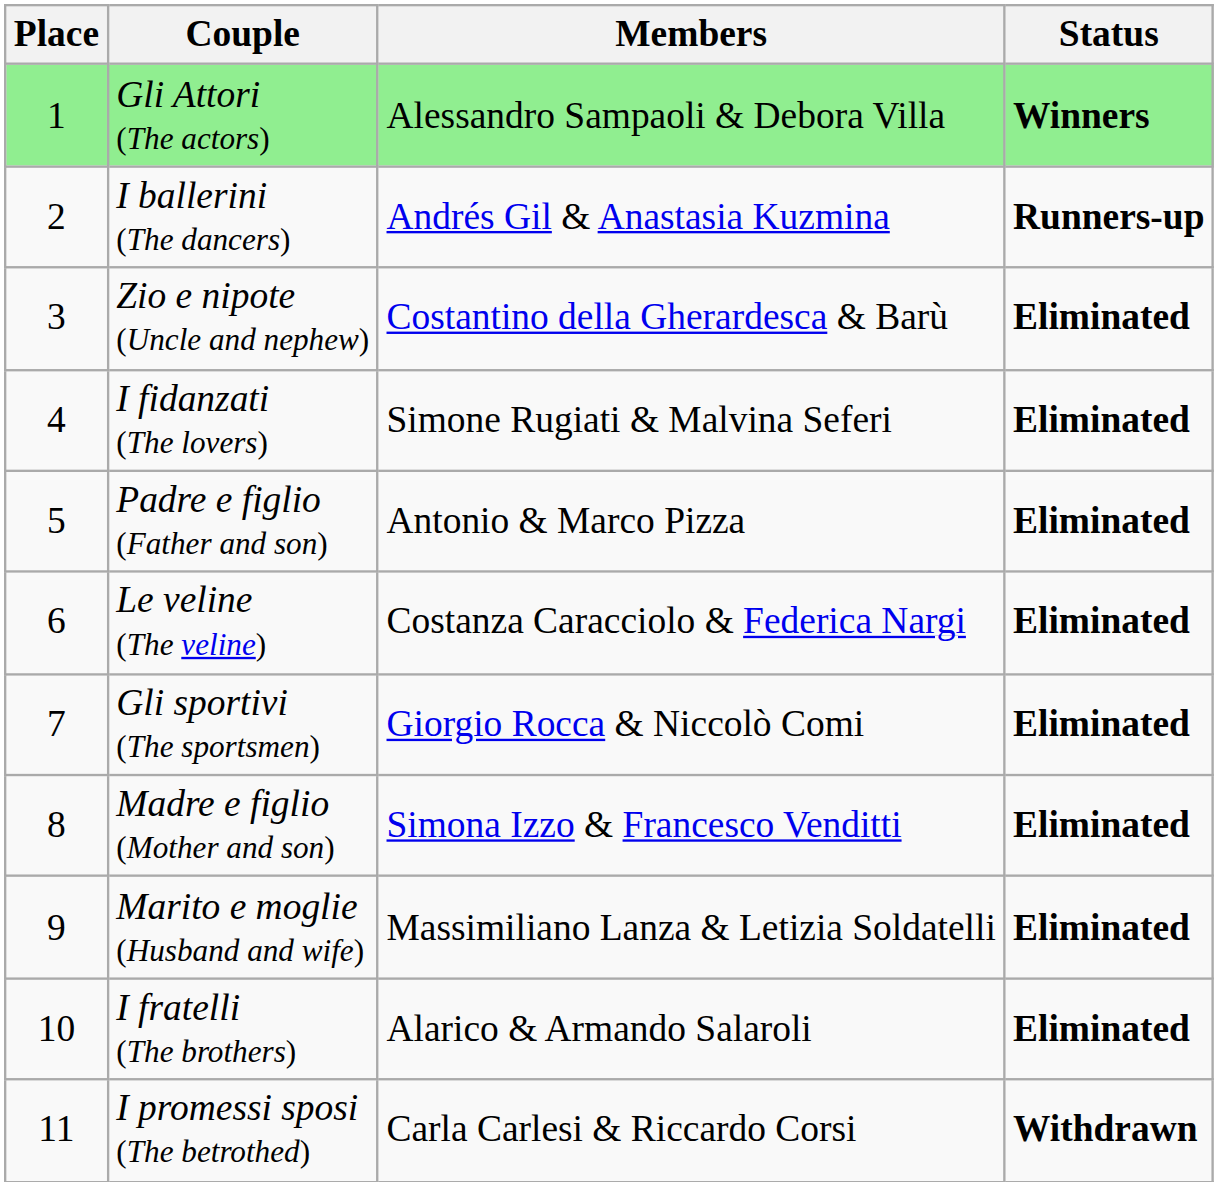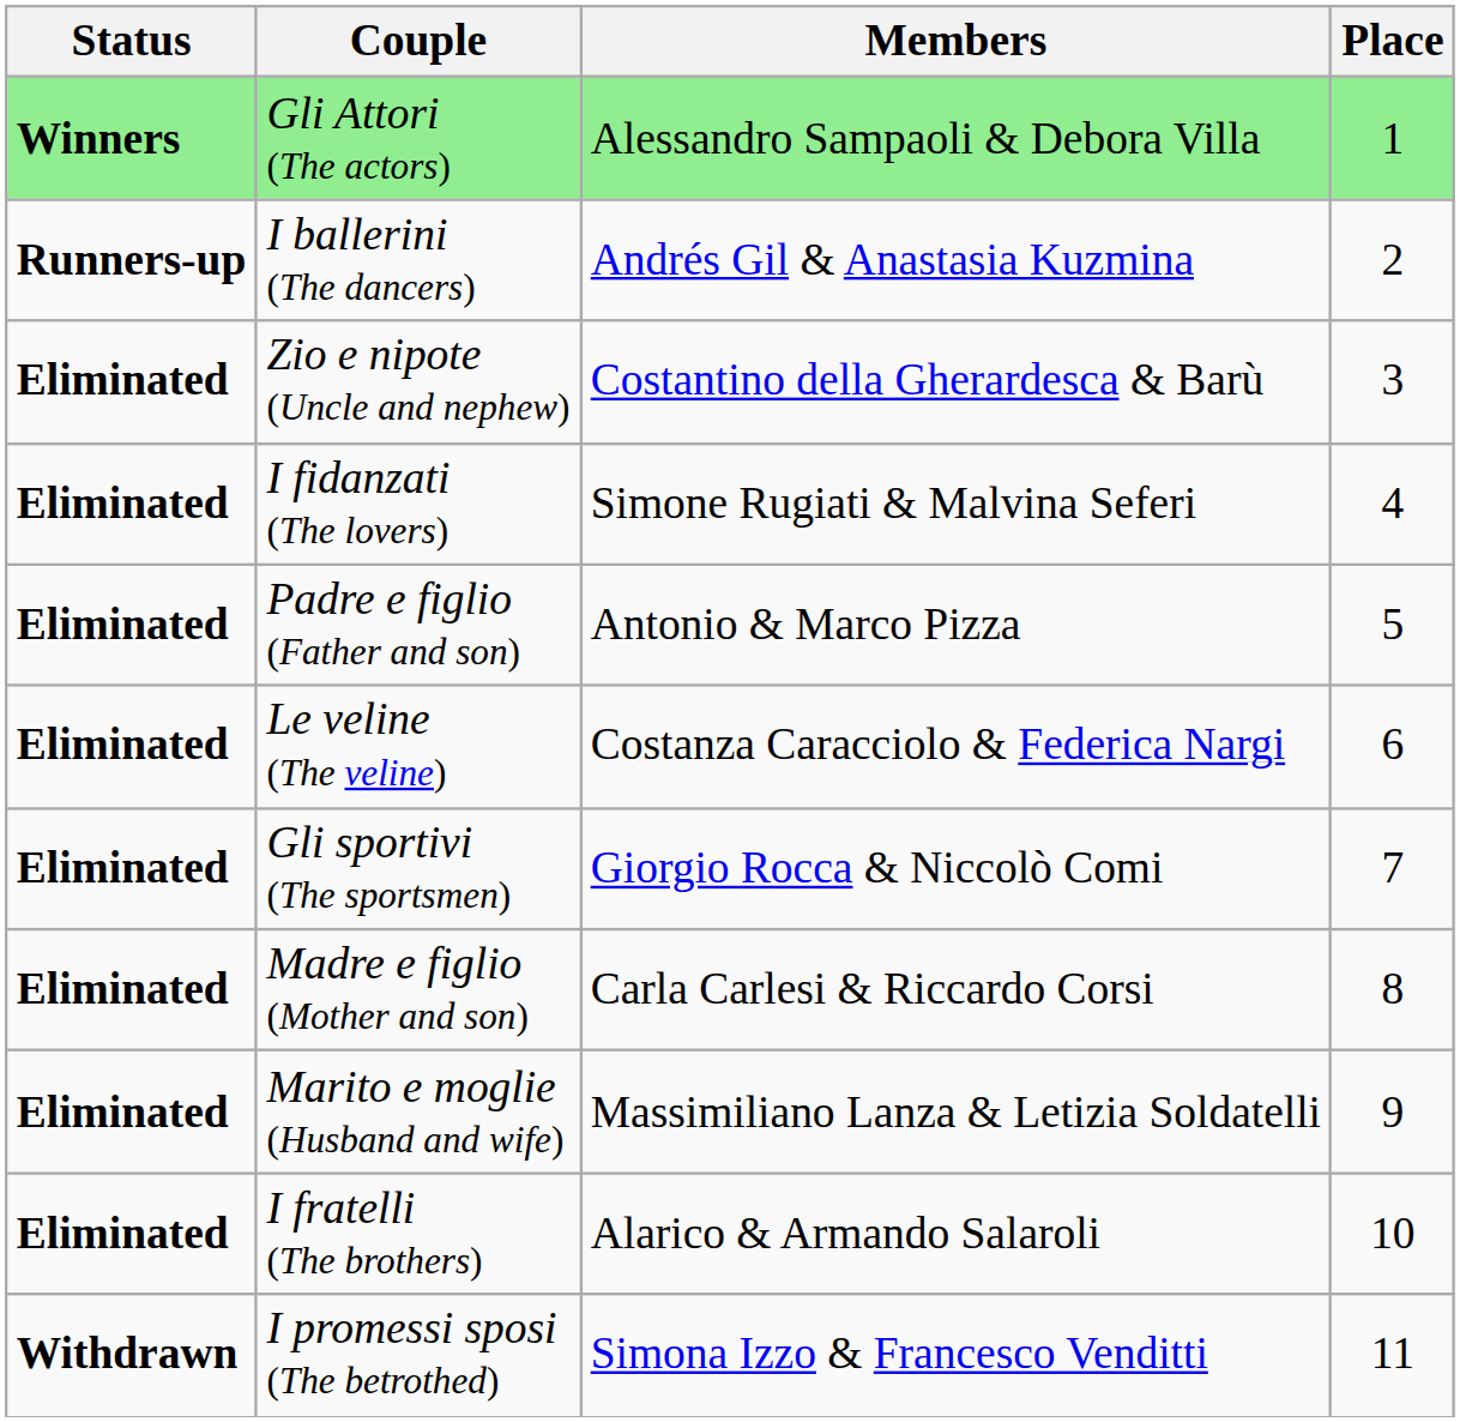 <table class="wikitable">
 <tr>
-<th>Place</th>
+<th>Status</th>
 <th>Couple</th>
 <th>Members</th>
-<th>Status</th>
+<th>Place</th>
 </tr>
 <tr style="background:#90EE90;">
-<td align="center">1</td>
+<td><strong>Winners</strong></td>
 <td><em>Gli Attori</em><br><small>(<em>The actors</em>)</small></td>
 <td>Alessandro Sampaoli & Debora Villa</td>
-<td><strong>Winners</strong></td>
+<td align="center">1</td>
 </tr>
 <tr>
-<td align="center">2</td>
+<td><strong>Runners-up</strong></td>
 <td><em>I ballerini</em><br><small>(<em>The dancers</em>)</small></td>
 <td><a href='#'>Andrés Gil</a> & <a href='#'>Anastasia Kuzmina</a></td>
-<td><strong>Runners-up</strong></td>
+<td align="center">2</td>
 </tr>
 <tr>
-<td align="center">3</td>
+<td><strong>Eliminated</strong></td>
 <td><em>Zio e nipote</em><br><small>(<em>Uncle and nephew</em>)</small></td>
 <td><a href='#'>Costantino della Gherardesca</a> & Barù</td>
-<td><strong>Eliminated</strong></td>
+<td align="center">3</td>
 </tr>
 <tr>
-<td align="center">4</td>
+<td><strong>Eliminated</strong></td>
 <td><em>I fidanzati</em><br><small>(<em>The lovers</em>)</small></td>
 <td>Simone Rugiati & Malvina Seferi</td>
-<td><strong>Eliminated</strong></td>
+<td align="center">4</td>
 </tr>
 <tr>
-<td align="center">5</td>
+<td><strong>Eliminated</strong></td>
 <td><em>Padre e figlio</em><br><small>(<em>Father and son</em>)</small></td>
 <td>Antonio & Marco Pizza</td>
-<td><strong>Eliminated</strong></td>
+<td align="center">5</td>
 </tr>
 <tr>
-<td align="center">6</td>
+<td><strong>Eliminated</strong></td>
 <td><em>Le veline</em><br><small>(<em>The <a href='#'>veline</a></em>)</small></td>
 <td>Costanza Caracciolo & <a href='#'>Federica Nargi</a></td>
-<td><strong>Eliminated</strong></td>
+<td align="center">6</td>
 </tr>
 <tr>
-<td align="center">7</td>
+<td><strong>Eliminated</strong></td>
 <td><em>Gli sportivi</em><br><small>(<em>The sportsmen</em>)</small></td>
 <td><a href='#'>Giorgio Rocca</a> & Niccolò Comi</td>
-<td><strong>Eliminated</strong></td>
+<td align="center">7</td>
 </tr>
 <tr>
+<td><strong>Eliminated</strong></td>
+<td><em>Madre e figlio</em><br><small>(<em>Mother and son</em>)</small></td>
+<td>Carla Carlesi & Riccardo Corsi</td>
 <td align="center">8</td>
-<td><em>Madre e figlio</em><br><small>(<em>Mother and son</em>)</small></td>
-<td><a href='#'>Simona Izzo</a> & <a href='#'>Francesco Venditti</a></td>
-<td><strong>Eliminated</strong></td>
 </tr>
 <tr>
-<td align="center">9</td>
+<td><strong>Eliminated</strong></td>
 <td><em>Marito e moglie</em><br><small>(<em>Husband and wife</em>)</small></td>
 <td>Massimiliano Lanza & Letizia Soldatelli</td>
-<td><strong>Eliminated</strong></td>
+<td align="center">9</td>
 </tr>
 <tr>
-<td align="center">10</td>
+<td><strong>Eliminated</strong></td>
 <td><em>I fratelli</em><br><small>(<em>The brothers</em>)</small></td>
 <td>Alarico & Armando Salaroli</td>
-<td><strong>Eliminated</strong></td>
+<td align="center">10</td>
 </tr>
 <tr>
+<td><strong>Withdrawn</strong></td>
+<td><em>I promessi sposi</em><br><small>(<em>The betrothed</em>)</small></td>
+<td><a href='#'>Simona Izzo</a> & <a href='#'>Francesco Venditti</a></td>
 <td align="center">11</td>
-<td><em>I promessi sposi</em><br><small>(<em>The betrothed</em>)</small></td>
-<td>Carla Carlesi & Riccardo Corsi</td>
-<td><strong>Withdrawn</strong></td>
 </tr>
 </table>
